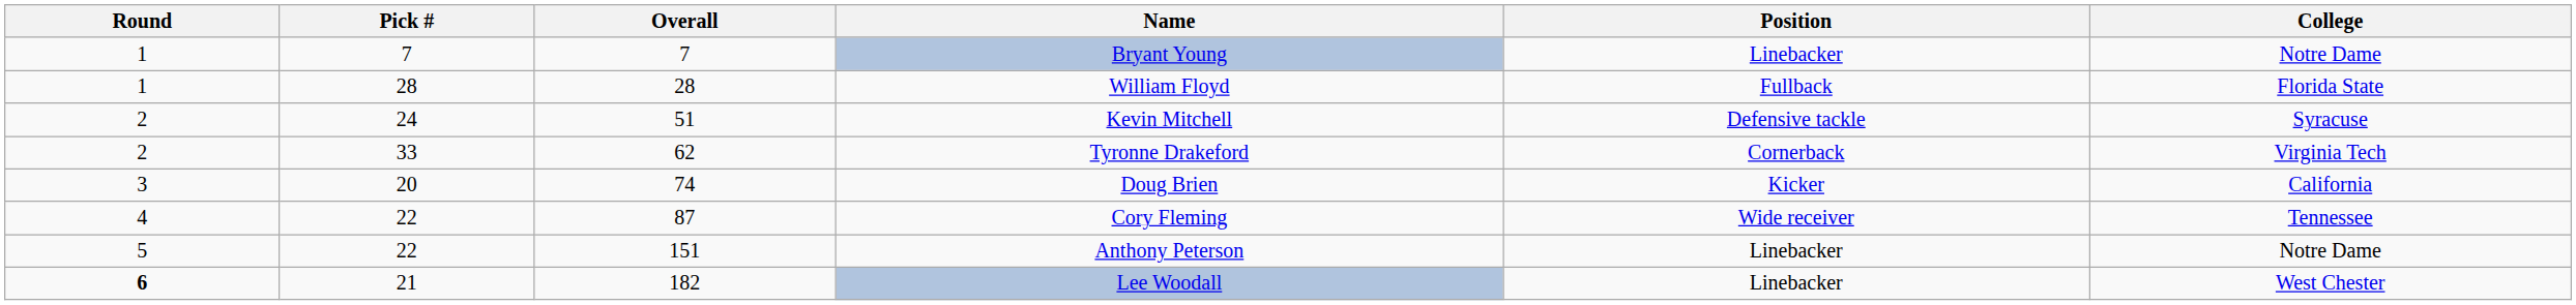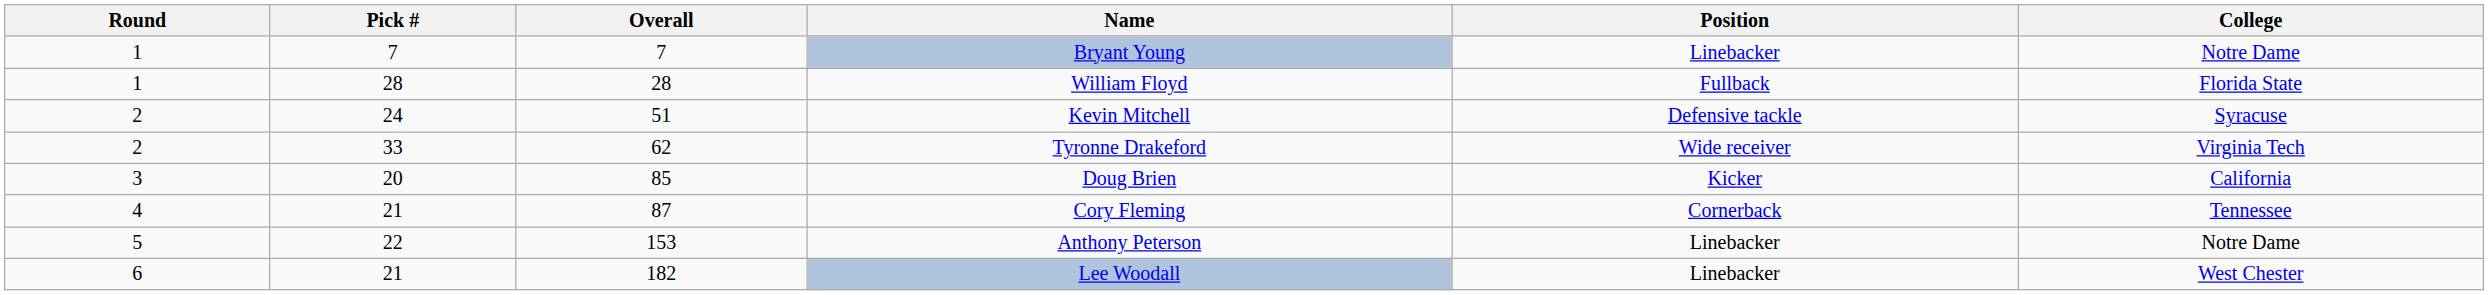 <table class="wikitable sortable sortable" style="width: 100%; text-align:center">
 <tr>
 <th>Round</th>
 <th>Pick #</th>
 <th>Overall</th>
 <th>Name</th>
 <th>Position</th>
 <th>College</th>
 </tr>
 <tr>
 <td>1</td>
 <td>7</td>
 <td>7</td>
 <td bgcolor=lightsteelblue><a href='#'>Bryant Young</a></td>
 <td><a href='#'>Linebacker</a></td>
 <td><a href='#'>Notre Dame</a></td>
 </tr>
 <tr>
 <td>1</td>
 <td>28</td>
 <td>28</td>
 <td><a href='#'>William Floyd</a></td>
 <td><a href='#'>Fullback</a></td>
 <td><a href='#'>Florida State</a></td>
 </tr>
 <tr>
 <td>2</td>
 <td>24</td>
 <td>51</td>
 <td><a href='#'>Kevin Mitchell</a></td>
 <td><a href='#'>Defensive tackle</a></td>
 <td><a href='#'>Syracuse</a></td>
 </tr>
 <tr>
 <td>2</td>
 <td>33</td>
 <td>62</td>
 <td><a href='#'>Tyronne Drakeford</a></td>
-<td><a href='#'>Cornerback</a></td>
+<td><a href='#'>Wide receiver</a></td>
 <td><a href='#'>Virginia Tech</a></td>
 </tr>
 <tr>
 <td>3</td>
 <td>20</td>
-<td>74</td>
+<td>85</td>
 <td><a href='#'>Doug Brien</a></td>
 <td><a href='#'>Kicker</a></td>
 <td><a href='#'>California</a></td>
 </tr>
 <tr>
 <td>4</td>
-<td>22</td>
+<td>21</td>
 <td>87</td>
 <td><a href='#'>Cory Fleming</a></td>
-<td><a href='#'>Wide receiver</a></td>
+<td><a href='#'>Cornerback</a></td>
 <td><a href='#'>Tennessee</a></td>
 </tr>
 <tr>
 <td>5</td>
 <td>22</td>
-<td>151</td>
+<td>153</td>
 <td><a href='#'>Anthony Peterson</a></td>
 <td>Linebacker</td>
 <td>Notre Dame</td>
 </tr>
 <tr>
-<td><strong>6</strong></td>
+<td>6</td>
 <td>21</td>
 <td>182</td>
 <td bgcolor=lightsteelblue><a href='#'>Lee Woodall</a></td>
 <td>Linebacker</td>
 <td><a href='#'>West Chester</a></td>
 </tr>
 </table>
